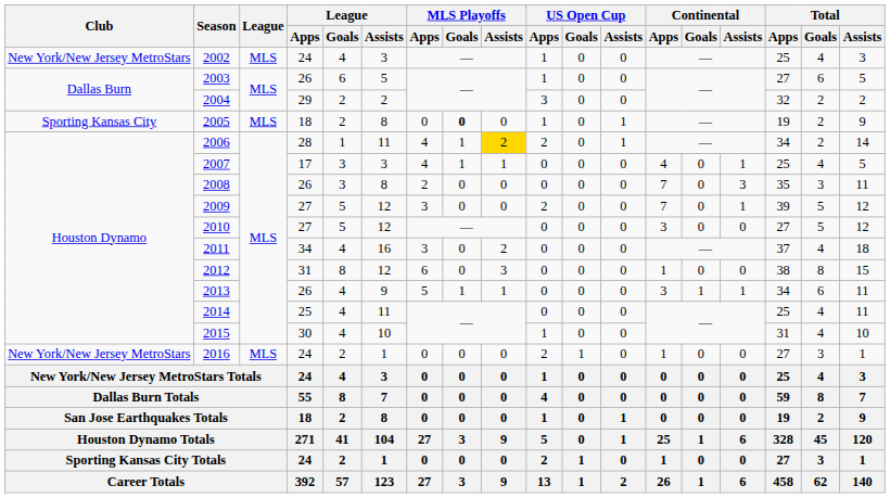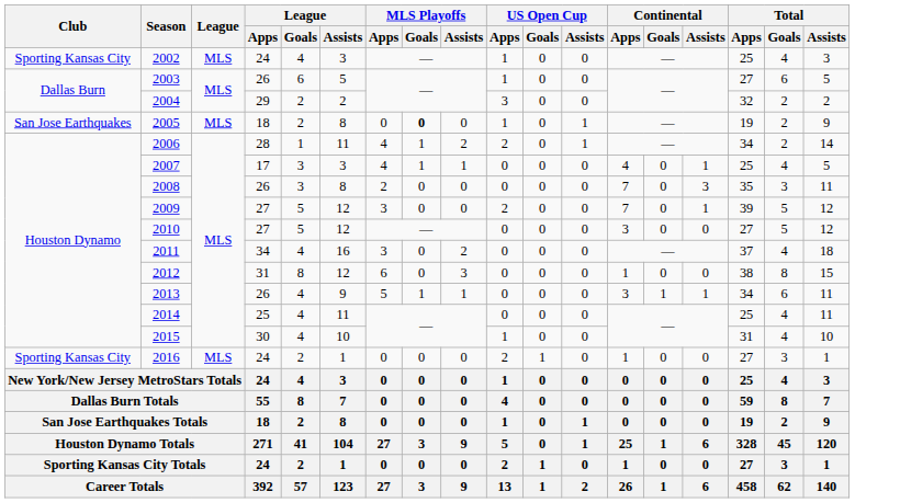 <table class="wikitable" style="text-align:center">
 <tr>
 <th rowspan="2">Club</th>
 <th rowspan="2">Season</th>
 <th rowspan="2">League</th>
 <th colspan="3">League</th>
 <th colspan="3"><a href='#'>MLS Playoffs</a></th>
 <th colspan="3"><a href='#'>US Open Cup</a></th>
 <th colspan="3">Continental</th>
 <th colspan="3">Total</th>
 </tr>
 <tr>
 <th>Apps</th>
 <th>Goals</th>
 <th>Assists</th>
 <th>Apps</th>
 <th>Goals</th>
 <th>Assists</th>
 <th>Apps</th>
 <th>Goals</th>
 <th>Assists</th>
 <th>Apps</th>
 <th>Goals</th>
 <th>Assists</th>
 <th>Apps</th>
 <th>Goals</th>
 <th>Assists</th>
 </tr>
 <tr>
-<td><a href='#'>New York/New Jersey MetroStars</a></td>
+<td><a href='#'>Sporting Kansas City</a></td>
 <td><a href='#'>2002</a></td>
 <td><a href='#'>MLS</a></td>
 <td>24</td>
 <td>4</td>
 <td>3</td>
 <td colspan="3">—</td>
 <td>1</td>
 <td>0</td>
 <td>0</td>
 <td colspan="3">—</td>
 <td>25</td>
 <td>4</td>
 <td>3</td>
 </tr>
 <tr>
 <td rowspan="2"><a href='#'>Dallas Burn</a></td>
 <td><a href='#'>2003</a></td>
 <td rowspan="2"><a href='#'>MLS</a></td>
 <td>26</td>
 <td>6</td>
 <td>5</td>
 <td colspan="3" rowspan="2">—</td>
 <td>1</td>
 <td>0</td>
 <td>0</td>
 <td colspan="3" rowspan="2">—</td>
 <td>27</td>
 <td>6</td>
 <td>5</td>
 </tr>
 <tr>
 <td><a href='#'>2004</a></td>
 <td>29</td>
 <td>2</td>
 <td>2</td>
 <td>3</td>
 <td>0</td>
 <td>0</td>
 <td>32</td>
 <td>2</td>
 <td>2</td>
 </tr>
 <tr>
-<td><a href='#'>Sporting Kansas City</a></td>
+<td><a href='#'>San Jose Earthquakes</a></td>
 <td><a href='#'>2005</a></td>
 <td><a href='#'>MLS</a></td>
 <td>18</td>
 <td>2</td>
 <td>8</td>
 <td>0</td>
 <td><strong>0</strong></td>
 <td>0</td>
 <td>1</td>
 <td>0</td>
 <td>1</td>
 <td colspan="3">—</td>
 <td>19</td>
 <td>2</td>
 <td>9</td>
 </tr>
 <tr>
 <td rowspan="10"><a href='#'>Houston Dynamo</a></td>
 <td><a href='#'>2006</a></td>
 <td rowspan="10"><a href='#'>MLS</a></td>
 <td>28</td>
 <td>1</td>
 <td>11</td>
 <td>4</td>
 <td>1</td>
-<td style="background: gold;">2</td>
+<td>2</td>
 <td>2</td>
 <td>0</td>
 <td>1</td>
 <td colspan="3">—</td>
 <td>34</td>
 <td>2</td>
 <td>14</td>
 </tr>
 <tr>
 <td><a href='#'>2007</a></td>
 <td>17</td>
 <td>3</td>
 <td>3</td>
 <td>4</td>
 <td>1</td>
 <td>1</td>
 <td>0</td>
 <td>0</td>
 <td>0</td>
 <td>4</td>
 <td>0</td>
 <td>1</td>
 <td>25</td>
 <td>4</td>
 <td>5</td>
 </tr>
 <tr>
 <td><a href='#'>2008</a></td>
 <td>26</td>
 <td>3</td>
 <td>8</td>
 <td>2</td>
 <td>0</td>
 <td>0</td>
 <td>0</td>
 <td>0</td>
 <td>0</td>
 <td>7</td>
 <td>0</td>
 <td>3</td>
 <td>35</td>
 <td>3</td>
 <td>11</td>
 </tr>
 <tr>
 <td><a href='#'>2009</a></td>
 <td>27</td>
 <td>5</td>
 <td>12</td>
 <td>3</td>
 <td>0</td>
 <td>0</td>
 <td>2</td>
 <td>0</td>
 <td>0</td>
 <td>7</td>
 <td>0</td>
 <td>1</td>
 <td>39</td>
 <td>5</td>
 <td>12</td>
 </tr>
 <tr>
 <td><a href='#'>2010</a></td>
 <td>27</td>
 <td>5</td>
 <td>12</td>
 <td colspan="3">—</td>
 <td>0</td>
 <td>0</td>
 <td>0</td>
 <td>3</td>
 <td>0</td>
 <td>0</td>
 <td>27</td>
 <td>5</td>
 <td>12</td>
 </tr>
 <tr>
 <td><a href='#'>2011</a></td>
 <td>34</td>
 <td>4</td>
 <td>16</td>
 <td>3</td>
 <td>0</td>
 <td>2</td>
 <td>0</td>
 <td>0</td>
 <td>0</td>
 <td colspan="3">—</td>
 <td>37</td>
 <td>4</td>
 <td>18</td>
 </tr>
 <tr>
 <td><a href='#'>2012</a></td>
 <td>31</td>
 <td>8</td>
 <td>12</td>
 <td>6</td>
 <td>0</td>
 <td>3</td>
 <td>0</td>
 <td>0</td>
 <td>0</td>
 <td>1</td>
 <td>0</td>
 <td>0</td>
 <td>38</td>
 <td>8</td>
 <td>15</td>
 </tr>
 <tr>
 <td><a href='#'>2013</a></td>
 <td>26</td>
 <td>4</td>
 <td>9</td>
 <td>5</td>
 <td>1</td>
 <td>1</td>
 <td>0</td>
 <td>0</td>
 <td>0</td>
 <td>3</td>
 <td>1</td>
 <td>1</td>
 <td>34</td>
 <td>6</td>
 <td>11</td>
 </tr>
 <tr>
 <td><a href='#'>2014</a></td>
 <td>25</td>
 <td>4</td>
 <td>11</td>
 <td colspan="3" rowspan="2">—</td>
 <td>0</td>
 <td>0</td>
 <td>0</td>
 <td colspan="3" rowspan="2">—</td>
 <td>25</td>
 <td>4</td>
 <td>11</td>
 </tr>
 <tr>
 <td><a href='#'>2015</a></td>
 <td>30</td>
 <td>4</td>
 <td>10</td>
 <td>1</td>
 <td>0</td>
 <td>0</td>
 <td>31</td>
 <td>4</td>
 <td>10</td>
 </tr>
 <tr>
-<td><a href='#'>New York/New Jersey MetroStars</a></td>
+<td><a href='#'>Sporting Kansas City</a></td>
 <td><a href='#'>2016</a></td>
 <td><a href='#'>MLS</a></td>
 <td>24</td>
 <td>2</td>
 <td>1</td>
 <td>0</td>
 <td>0</td>
 <td>0</td>
 <td>2</td>
 <td>1</td>
 <td>0</td>
 <td>1</td>
 <td>0</td>
 <td>0</td>
 <td>27</td>
 <td>3</td>
 <td>1</td>
 </tr>
 <tr>
 <th colspan="3">New York/New Jersey MetroStars Totals</th>
 <th>24</th>
 <th>4</th>
 <th>3</th>
 <th>0</th>
 <th>0</th>
 <th>0</th>
 <th>1</th>
 <th>0</th>
 <th>0</th>
 <th>0</th>
 <th>0</th>
 <th>0</th>
 <th>25</th>
 <th>4</th>
 <th>3</th>
 </tr>
 <tr>
 <th colspan="3">Dallas Burn Totals</th>
 <th>55</th>
 <th>8</th>
 <th>7</th>
 <th>0</th>
 <th>0</th>
 <th>0</th>
 <th>4</th>
 <th>0</th>
 <th>0</th>
 <th>0</th>
 <th>0</th>
 <th>0</th>
 <th>59</th>
 <th>8</th>
 <th>7</th>
 </tr>
 <tr>
 <th colspan="3">San Jose Earthquakes Totals</th>
 <th>18</th>
 <th>2</th>
 <th>8</th>
 <th>0</th>
 <th>0</th>
 <th>0</th>
 <th>1</th>
 <th>0</th>
 <th>1</th>
 <th>0</th>
 <th>0</th>
 <th>0</th>
 <th>19</th>
 <th>2</th>
 <th>9</th>
 </tr>
 <tr>
 <th colspan="3">Houston Dynamo Totals</th>
 <th>271</th>
 <th>41</th>
 <th>104</th>
 <th>27</th>
 <th>3</th>
 <th>9</th>
 <th>5</th>
 <th>0</th>
 <th>1</th>
 <th>25</th>
 <th>1</th>
 <th>6</th>
 <th>328</th>
 <th>45</th>
 <th>120</th>
 </tr>
 <tr>
 <th colspan="3">Sporting Kansas City Totals</th>
 <th>24</th>
 <th>2</th>
 <th>1</th>
 <th>0</th>
 <th>0</th>
 <th>0</th>
 <th>2</th>
 <th>1</th>
 <th>0</th>
 <th>1</th>
 <th>0</th>
 <th>0</th>
 <th>27</th>
 <th>3</th>
 <th>1</th>
 </tr>
 <tr>
 <th colspan="3">Career Totals</th>
 <th>392</th>
 <th>57</th>
 <th>123</th>
 <th>27</th>
 <th>3</th>
 <th>9</th>
 <th>13</th>
 <th>1</th>
 <th>2</th>
 <th>26</th>
 <th>1</th>
 <th>6</th>
 <th>458</th>
 <th>62</th>
 <th>140</th>
 </tr>
 </table>
